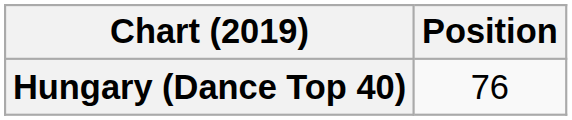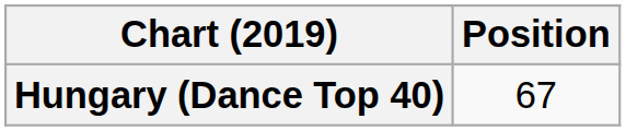 <table class="wikitable sortable plainrowheaders" style="text-align:center">
 <tr>
 <th scope="col">Chart (2019)</th>
 <th scope="col">Position</th>
 </tr>
 <tr>
 <th scope="row">Hungary (Dance Top 40)</th>
-<td>76</td>
+<td>67</td>
 </tr>
 </table>
